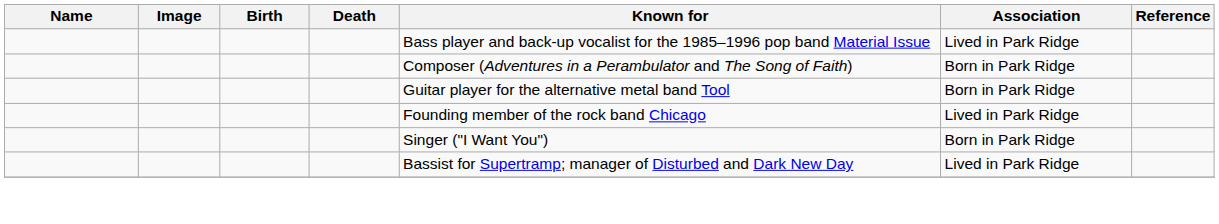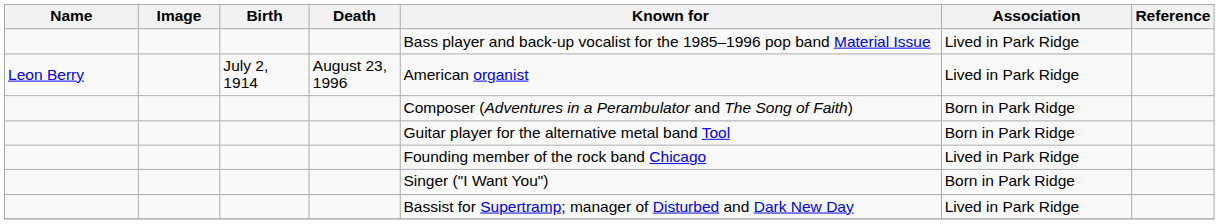 <table class="wikitable sortable">
 <tr>
 <th scope="col" width="140">Name</th>
 <th scope="col" width="80" class="unsortable">Image</th>
 <th scope="col" width="90">Birth</th>
 <th scope="col" width="90">Death</th>
 <th scope="col" width="600" class="unsortable">Known for</th>
 <th scope="col" width="200" class="unsortable">Association</th>
 <th scope="col" width="30" class="unsortable">Reference</th>
 </tr>
 <tr>
 <td></td>
 <td></td>
 <td></td>
 <td></td>
 <td>Bass player and back-up vocalist for the 1985–1996 pop band <a href='#'>Material Issue</a></td>
+<td>Lived in Park Ridge</td>
+<td align="center"></td>
+</tr>
+<tr>
+<td><a href='#'>Leon Berry</a></td>
+<td></td>
+<td>July 2, 1914</td>
+<td>August 23, 1996</td>
+<td>American <a href='#'>organist</a></td>
 <td>Lived in Park Ridge</td>
 <td align="center"></td>
 </tr>
 <tr>
 <td></td>
 <td></td>
 <td align=right></td>
 <td align=right></td>
 <td>Composer (<em>Adventures in a Perambulator</em> and <em>The Song of Faith</em>)</td>
 <td>Born in Park Ridge</td>
 <td align="center"></td>
 </tr>
 <tr>
 <td></td>
 <td></td>
 <td align=right></td>
 <td></td>
 <td>Guitar player for the alternative metal band <a href='#'>Tool</a></td>
 <td>Born in Park Ridge</td>
 <td align="center"></td>
 </tr>
 <tr>
 <td></td>
 <td></td>
 <td align=right></td>
 <td></td>
 <td>Founding member of the rock band <a href='#'>Chicago</a></td>
 <td>Lived in Park Ridge</td>
 <td align="center"></td>
 </tr>
 <tr>
 <td></td>
 <td></td>
 <td align=right></td>
 <td></td>
 <td>Singer ("I Want You")</td>
 <td>Born in Park Ridge</td>
 <td align="center"></td>
 </tr>
 <tr>
 <td></td>
 <td></td>
 <td align=right></td>
 <td></td>
 <td>Bassist for <a href='#'>Supertramp</a>; manager of <a href='#'>Disturbed</a> and <a href='#'>Dark New Day</a></td>
 <td>Lived in Park Ridge</td>
 <td align="center"></td>
 </tr>
 <tr>
 </tr>
 </table>
